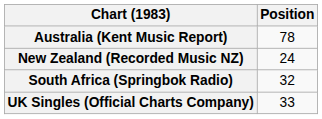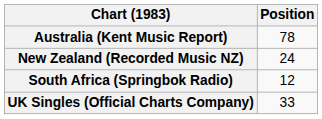 <table class="wikitable sortable plainrowheaders" style="text-align:center">
 <tr>
 <th>Chart (1983)</th>
 <th>Position</th>
 </tr>
 <tr>
 <th scope="row">Australia (Kent Music Report)</th>
 <td>78</td>
 </tr>
 <tr>
 <th scope="row">New Zealand (Recorded Music NZ)</th>
 <td>24</td>
 </tr>
 <tr>
 <th scope="row">South Africa (Springbok Radio)</th>
-<td>32</td>
+<td>12</td>
 </tr>
 <tr>
 <th scope="row">UK Singles (Official Charts Company)</th>
 <td>33</td>
 </tr>
 </table>
